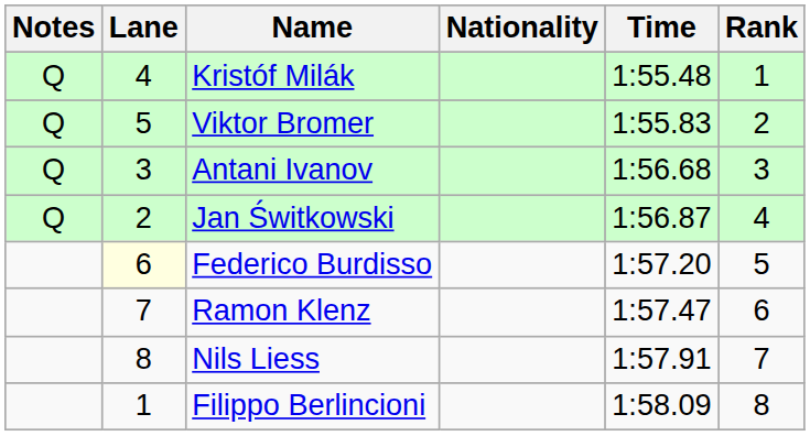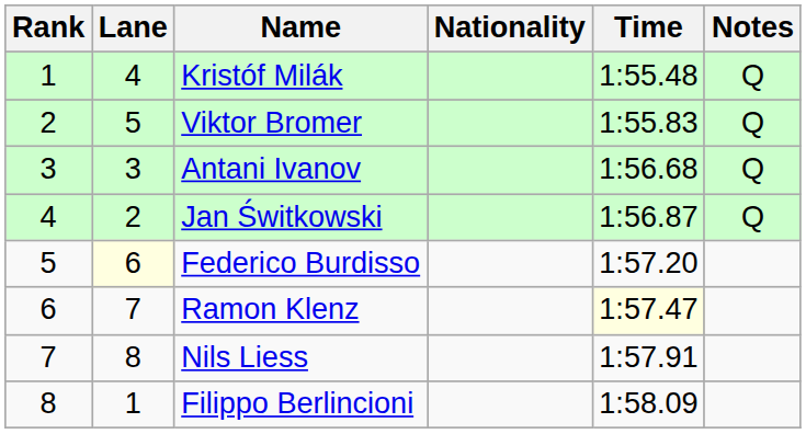 <table class="wikitable sortable" style="text-align:center">
 <tr>
-<th>Notes</th>
+<th>Rank</th>
 <th>Lane</th>
 <th>Name</th>
 <th>Nationality</th>
 <th>Time</th>
-<th>Rank</th>
+<th>Notes</th>
 </tr>
 <tr bgcolor=ccffcc>
-<td>Q</td>
+<td>1</td>
 <td>4</td>
 <td align=left><a href='#'>Kristóf Milák</a></td>
 <td align=left></td>
 <td>1:55.48</td>
-<td>1</td>
+<td>Q</td>
 </tr>
 <tr bgcolor=ccffcc>
-<td>Q</td>
+<td>2</td>
 <td>5</td>
 <td align=left><a href='#'>Viktor Bromer</a></td>
 <td align=left></td>
 <td>1:55.83</td>
-<td>2</td>
+<td>Q</td>
 </tr>
 <tr bgcolor=ccffcc>
-<td>Q</td>
+<td>3</td>
 <td>3</td>
 <td align=left><a href='#'>Antani Ivanov</a></td>
 <td align=left></td>
 <td>1:56.68</td>
-<td>3</td>
+<td>Q</td>
 </tr>
 <tr bgcolor=ccffcc>
-<td>Q</td>
+<td>4</td>
 <td>2</td>
 <td align=left><a href='#'>Jan Świtkowski</a></td>
 <td align=left></td>
 <td>1:56.87</td>
-<td>4</td>
+<td>Q</td>
 </tr>
 <tr>
-<td></td>
+<td>5</td>
 <td style="background: lightyellow;">6</td>
 <td align=left><a href='#'>Federico Burdisso</a></td>
 <td align=left></td>
 <td>1:57.20</td>
-<td>5</td>
+<td></td>
 </tr>
 <tr>
-<td></td>
+<td>6</td>
 <td>7</td>
 <td align=left><a href='#'>Ramon Klenz</a></td>
 <td align=left></td>
-<td>1:57.47</td>
-<td>6</td>
+<td style="background: lightyellow;">1:57.47</td>
+<td></td>
 </tr>
 <tr>
-<td></td>
+<td>7</td>
 <td>8</td>
 <td align=left><a href='#'>Nils Liess</a></td>
 <td align=left></td>
 <td>1:57.91</td>
-<td>7</td>
+<td></td>
 </tr>
 <tr>
-<td></td>
+<td>8</td>
 <td>1</td>
 <td align=left><a href='#'>Filippo Berlincioni</a></td>
 <td align=left></td>
 <td>1:58.09</td>
-<td>8</td>
+<td></td>
 </tr>
 </table>
